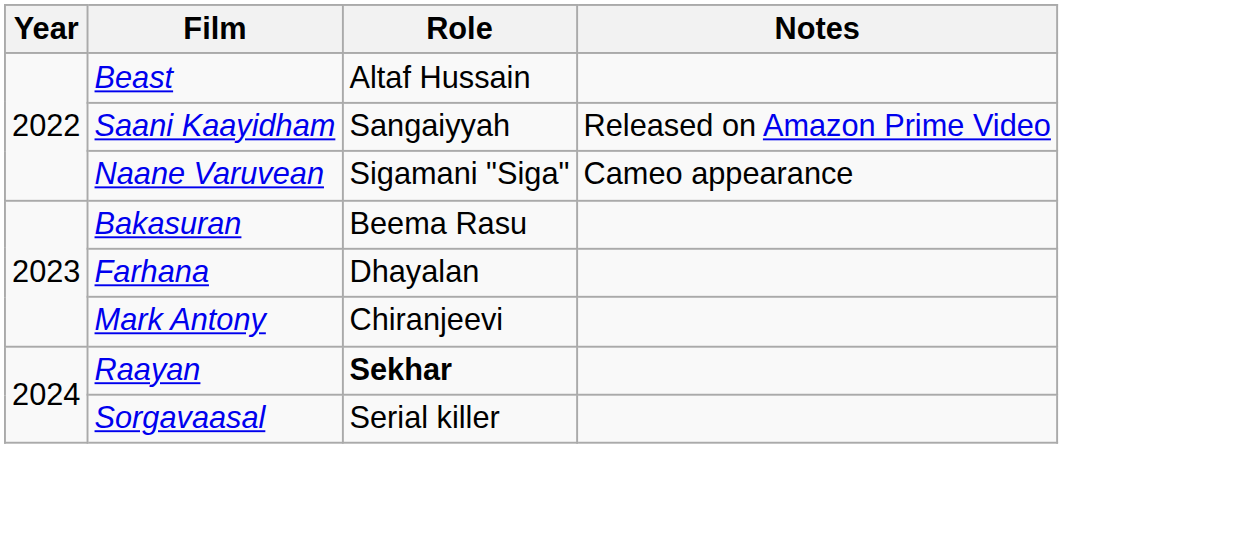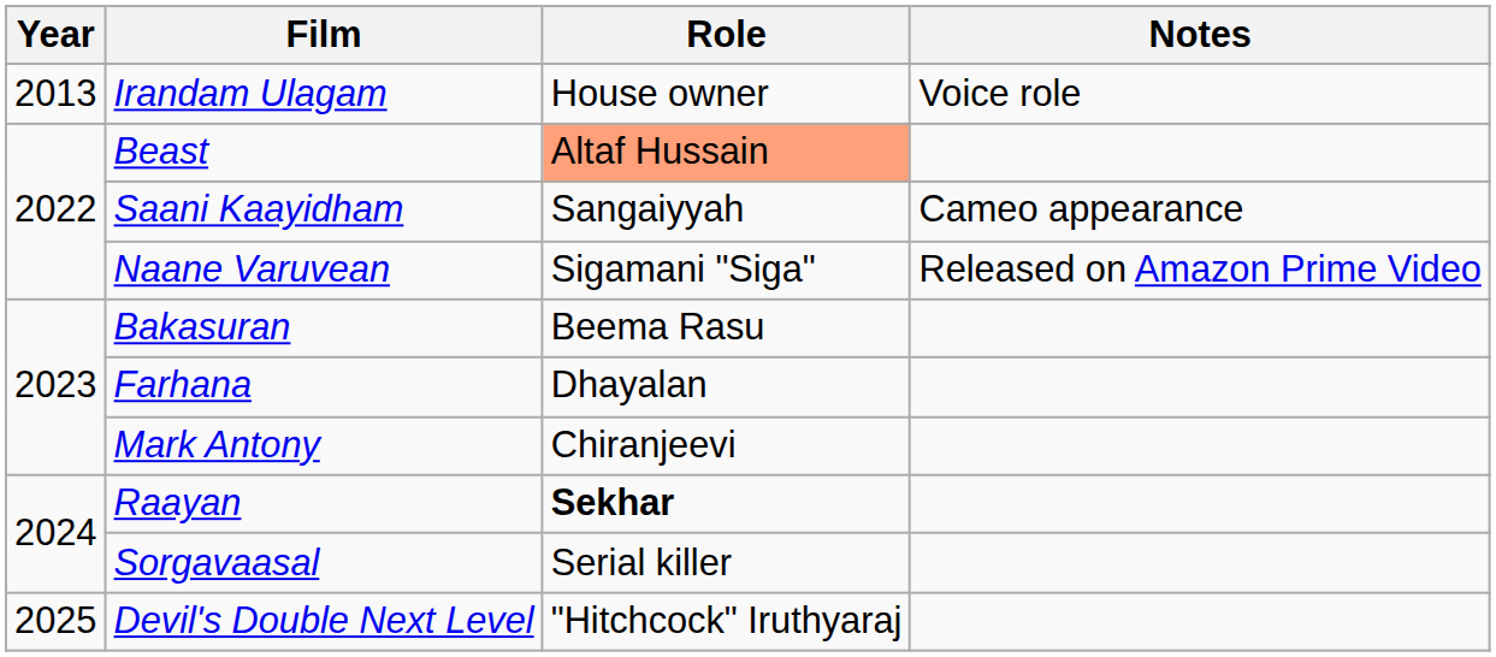 <table class="wikitable sortable">
 <tr>
 <th scope="col">Year</th>
 <th scope="col">Film</th>
 <th scope="col">Role</th>
 <th scope="col">Notes</th>
 </tr>
 <tr>
+<td>2013</td>
+<td><em><a href='#'>Irandam Ulagam</a></em></td>
+<td>House owner</td>
+<td>Voice role</td>
+</tr>
+<tr>
 <td rowspan="3">2022</td>
 <td><em><a href='#'>Beast</a></em></td>
-<td>Altaf Hussain</td>
+<td style="background: lightsalmon;">Altaf Hussain</td>
 <td></td>
 </tr>
 <tr>
 <td><em><a href='#'>Saani Kaayidham</a></em></td>
 <td>Sangaiyyah</td>
-<td>Released on <a href='#'>Amazon Prime Video</a></td>
+<td>Cameo appearance</td>
 </tr>
 <tr>
 <td><em><a href='#'>Naane Varuvean</a></em></td>
 <td>Sigamani "Siga"</td>
-<td>Cameo appearance</td>
+<td>Released on <a href='#'>Amazon Prime Video</a></td>
 </tr>
 <tr>
 <td rowspan="3">2023</td>
 <td><em><a href='#'>Bakasuran</a></em></td>
 <td>Beema Rasu</td>
 <td></td>
 </tr>
 <tr>
 <td><em><a href='#'>Farhana</a></em></td>
 <td>Dhayalan</td>
 <td></td>
 </tr>
 <tr>
 <td><em><a href='#'>Mark Antony</a></em></td>
 <td>Chiranjeevi</td>
 <td></td>
 </tr>
 <tr>
 <td rowspan="2">2024</td>
 <td><em><a href='#'>Raayan</a></em></td>
 <td><strong>Sekhar</strong></td>
 <td></td>
 </tr>
 <tr>
 <td><em><a href='#'>Sorgavaasal</a></em></td>
 <td>Serial killer</td>
 </tr>
+<tr>
+<td>2025</td>
+<td><em><a href='#'>Devil's Double Next Level</a></em></td>
+<td>"Hitchcock" Iruthyaraj</td>
+<td></td>
+</tr>
 </table>
